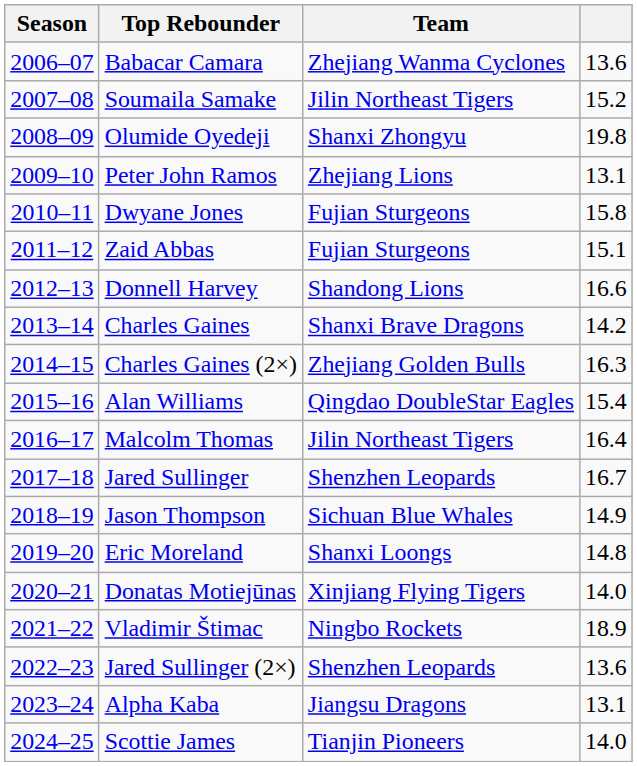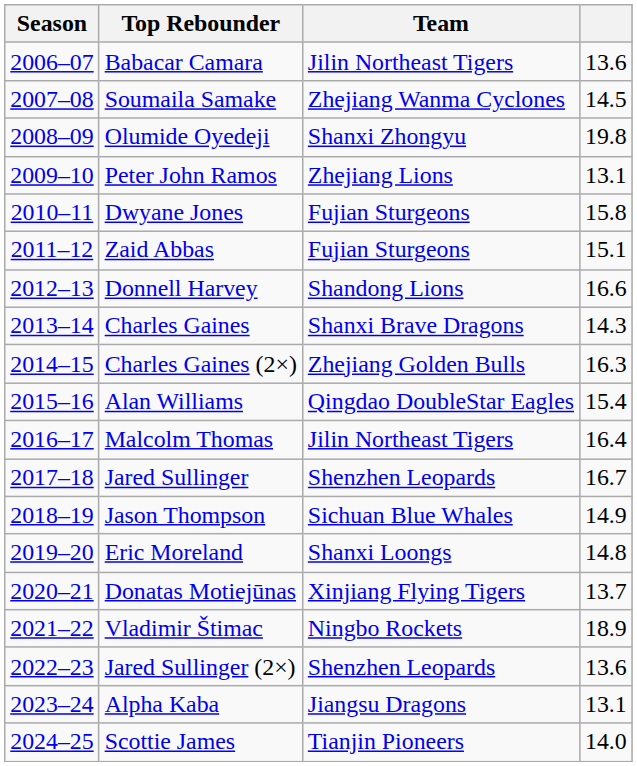 <table class="wikitable sortable" style="text-align:left;">
 <tr>
 <th>Season</th>
 <th>Top Rebounder</th>
 <th>Team</th>
 <th></th>
 </tr>
 <tr>
 <td style="text-align:center;"><a href='#'>2006–07</a></td>
 <td> <a href='#'>Babacar Camara</a></td>
-<td><a href='#'>Zhejiang Wanma Cyclones</a></td>
+<td><a href='#'>Jilin Northeast Tigers</a></td>
 <td style="text-align:center;">13.6</td>
 </tr>
 <tr>
 <td style="text-align:center;"><a href='#'>2007–08</a></td>
 <td> <a href='#'>Soumaila Samake</a></td>
-<td><a href='#'>Jilin Northeast Tigers</a></td>
-<td style="text-align:center;">15.2</td>
+<td><a href='#'>Zhejiang Wanma Cyclones</a></td>
+<td style="text-align:center;">14.5</td>
 </tr>
 <tr>
 <td style="text-align:center;"><a href='#'>2008–09</a></td>
 <td> <a href='#'>Olumide Oyedeji</a></td>
 <td><a href='#'>Shanxi Zhongyu</a></td>
 <td style="text-align:center;">19.8</td>
 </tr>
 <tr>
 <td style="text-align:center;"><a href='#'>2009–10</a></td>
 <td> <a href='#'>Peter John Ramos</a></td>
 <td><a href='#'>Zhejiang Lions</a></td>
 <td style="text-align:center;">13.1</td>
 </tr>
 <tr>
 <td style="text-align:center;"><a href='#'>2010–11</a></td>
 <td> <a href='#'>Dwyane Jones</a></td>
 <td><a href='#'>Fujian Sturgeons</a></td>
 <td style="text-align:center;">15.8</td>
 </tr>
 <tr>
 <td style="text-align:center;"><a href='#'>2011–12</a></td>
 <td> <a href='#'>Zaid Abbas</a></td>
 <td><a href='#'>Fujian Sturgeons</a></td>
 <td style="text-align:center;">15.1</td>
 </tr>
 <tr>
 <td style="text-align:center;"><a href='#'>2012–13</a></td>
 <td> <a href='#'>Donnell Harvey</a></td>
 <td><a href='#'>Shandong Lions</a></td>
 <td style="text-align:center;">16.6</td>
 </tr>
 <tr>
 <td style="text-align:center;"><a href='#'>2013–14</a></td>
 <td> <a href='#'>Charles Gaines</a></td>
 <td><a href='#'>Shanxi Brave Dragons</a></td>
-<td style="text-align:center;">14.2</td>
+<td style="text-align:center;">14.3</td>
 </tr>
 <tr>
 <td style="text-align:center;"><a href='#'>2014–15</a></td>
 <td> <a href='#'>Charles Gaines</a> (2×) </td>
 <td><a href='#'>Zhejiang Golden Bulls</a></td>
 <td style="text-align:center;">16.3</td>
 </tr>
 <tr>
 <td style="text-align:center;"><a href='#'>2015–16</a></td>
 <td> <a href='#'>Alan Williams</a></td>
 <td><a href='#'>Qingdao DoubleStar Eagles</a></td>
 <td style="text-align:center;">15.4</td>
 </tr>
 <tr>
 <td style="text-align:center;"><a href='#'>2016–17</a></td>
 <td> <a href='#'>Malcolm Thomas</a></td>
 <td><a href='#'>Jilin Northeast Tigers</a></td>
 <td style="text-align:center;">16.4</td>
 </tr>
 <tr>
 <td style="text-align:center;"><a href='#'>2017–18</a></td>
 <td> <a href='#'>Jared Sullinger</a></td>
 <td><a href='#'>Shenzhen Leopards</a></td>
 <td style="text-align:center;">16.7</td>
 </tr>
 <tr>
 <td style="text-align:center;"><a href='#'>2018–19</a></td>
 <td> <a href='#'>Jason Thompson</a></td>
 <td><a href='#'>Sichuan Blue Whales</a></td>
 <td style="text-align:center;">14.9</td>
 </tr>
 <tr>
 <td style="text-align:center;"><a href='#'>2019–20</a></td>
 <td> <a href='#'>Eric Moreland</a></td>
 <td><a href='#'>Shanxi Loongs</a></td>
 <td style="text-align:center;">14.8</td>
 </tr>
 <tr>
 <td style="text-align:center;"><a href='#'>2020–21</a></td>
 <td> <a href='#'>Donatas Motiejūnas</a></td>
 <td><a href='#'>Xinjiang Flying Tigers</a></td>
-<td style="text-align:center;">14.0</td>
+<td style="text-align:center;">13.7</td>
 </tr>
 <tr>
 <td style="text-align:center;"><a href='#'>2021–22</a></td>
 <td> <a href='#'>Vladimir Štimac</a></td>
 <td><a href='#'>Ningbo Rockets</a></td>
 <td style="text-align:center;">18.9</td>
 </tr>
 <tr>
 <td style="text-align:center;"><a href='#'>2022–23</a></td>
 <td> <a href='#'>Jared Sullinger</a> (2×)</td>
 <td><a href='#'>Shenzhen Leopards</a></td>
 <td style="text-align:center;">13.6</td>
 </tr>
 <tr>
 <td style="text-align:center;"><a href='#'>2023–24</a></td>
 <td> <a href='#'>Alpha Kaba</a></td>
 <td><a href='#'>Jiangsu Dragons</a></td>
 <td style="text-align:center;">13.1</td>
 </tr>
 <tr>
 <td style="text-align:center;"><a href='#'>2024–25</a></td>
 <td> <a href='#'>Scottie James</a></td>
 <td><a href='#'>Tianjin Pioneers</a></td>
 <td style="text-align:center;">14.0</td>
 </tr>
 </table>
